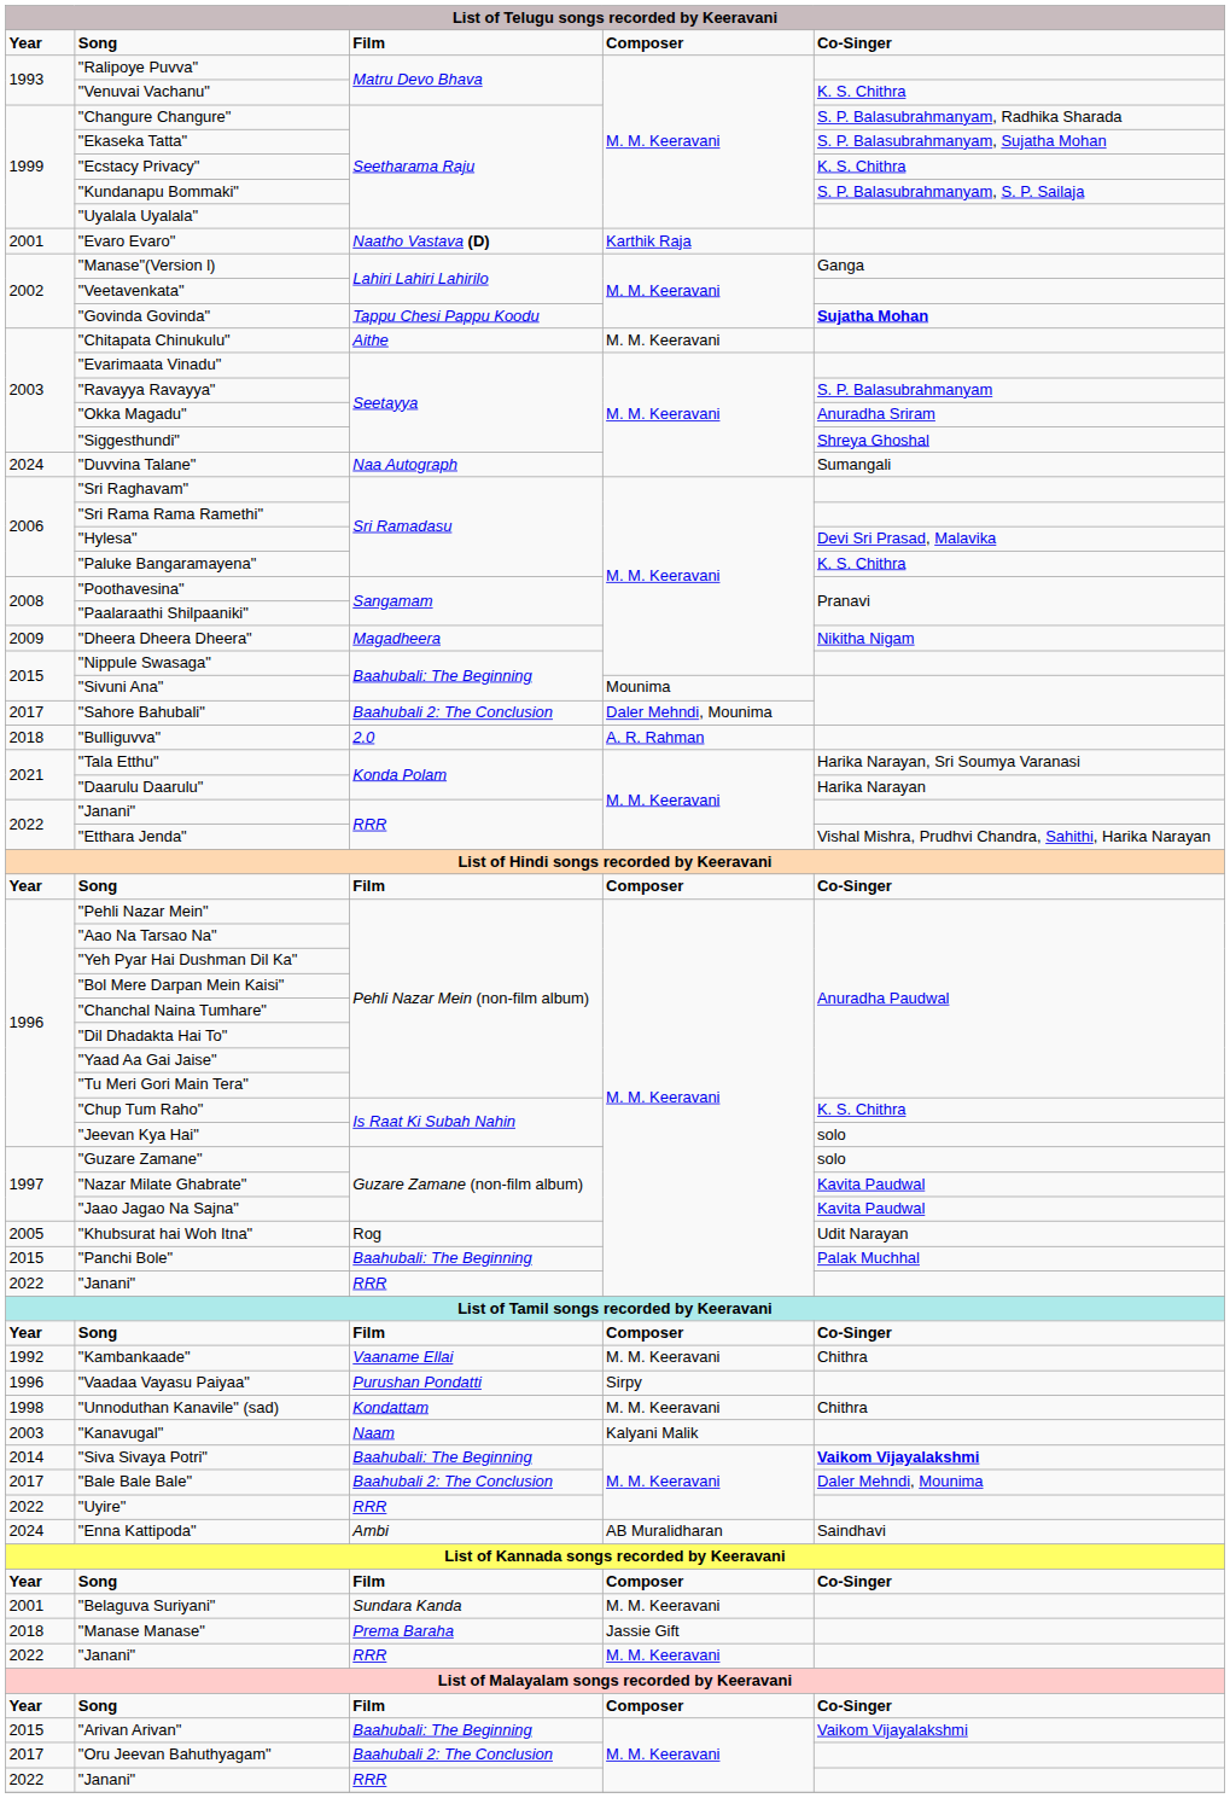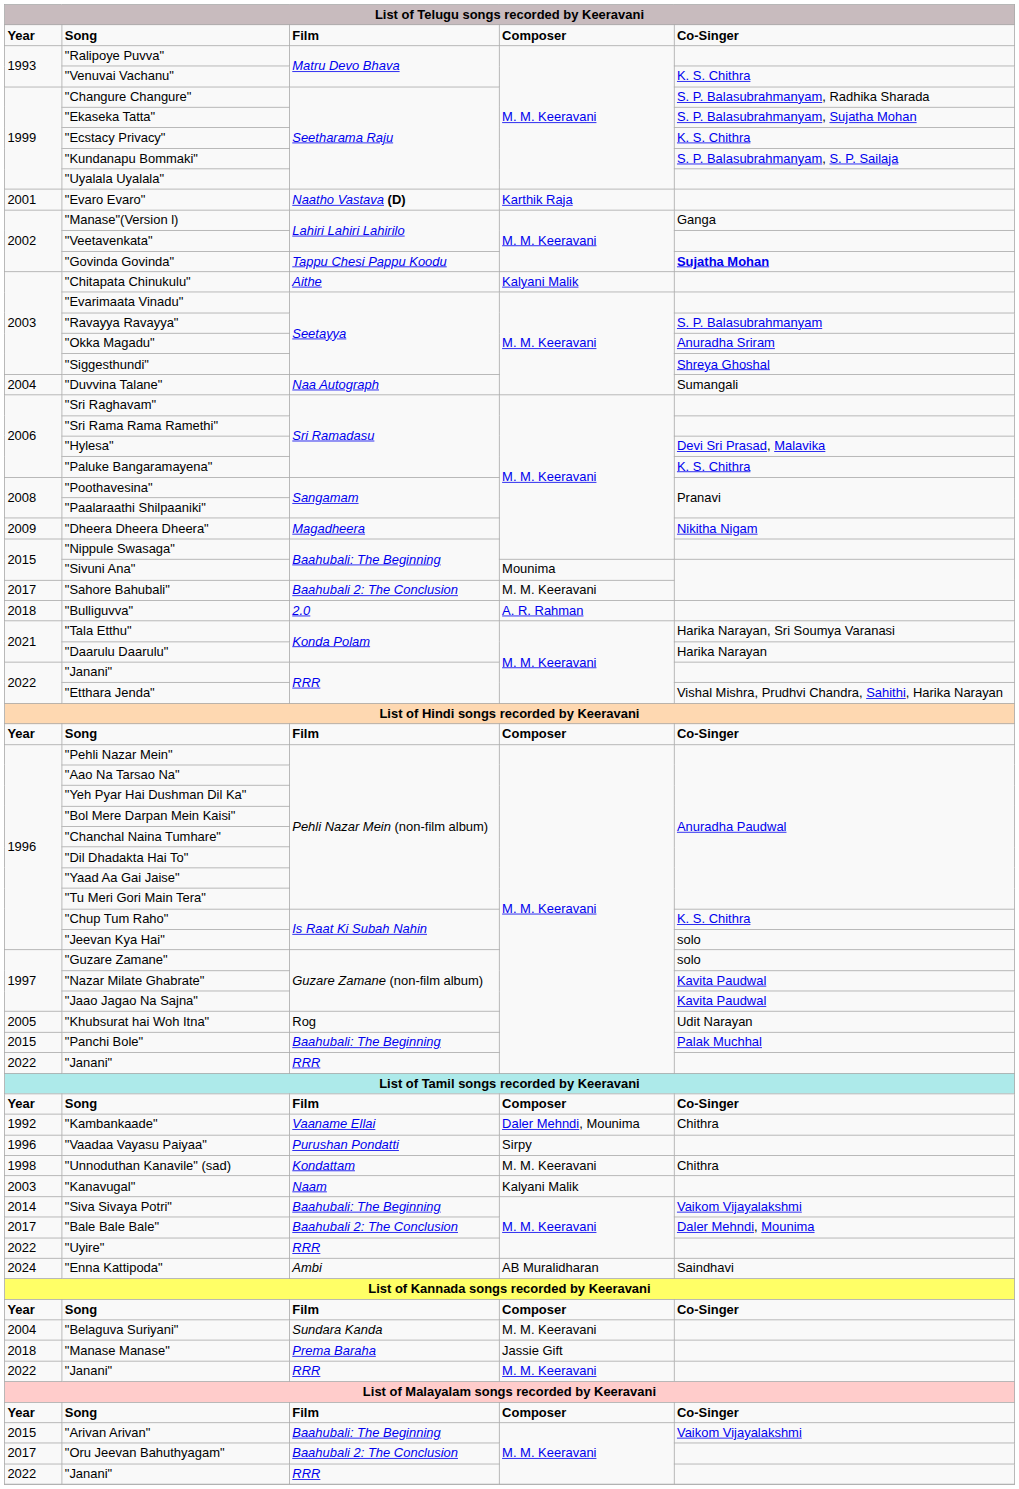 <table class="wikitable sortable">
 <tr>
 <td colspan="5" style="width:15%; background:#C8BBBE; text-align:center;"><strong>List of Telugu songs recorded by Keeravani</strong></td>
 </tr>
 <tr>
 <td><strong>Year</strong></td>
 <td><strong>Song</strong></td>
 <td><strong>Film</strong></td>
 <td><strong>Composer</strong></td>
 <td><strong>Co-Singer</strong></td>
 </tr>
 <tr>
 <td rowspan="2">1993</td>
 <td>"Ralipoye Puvva"</td>
 <td rowspan="2"><em><a href='#'>Matru Devo Bhava</a></em></td>
 <td rowspan="7"><a href='#'>M. M. Keeravani</a></td>
 <td></td>
 </tr>
 <tr>
 <td>"Venuvai Vachanu"</td>
 <td><a href='#'>K. S. Chithra</a></td>
 </tr>
 <tr>
 <td rowspan="5">1999</td>
 <td>"Changure Changure"</td>
 <td rowspan="5"><em><a href='#'>Seetharama Raju</a></em></td>
 <td><a href='#'>S. P. Balasubrahmanyam</a>, Radhika Sharada</td>
 </tr>
 <tr>
 <td>"Ekaseka Tatta"</td>
 <td><a href='#'>S. P. Balasubrahmanyam</a>, <a href='#'>Sujatha Mohan</a></td>
 </tr>
 <tr>
 <td>"Ecstacy Privacy"</td>
 <td><a href='#'>K. S. Chithra</a></td>
 </tr>
 <tr>
 <td>"Kundanapu Bommaki"</td>
 <td><a href='#'>S. P. Balasubrahmanyam</a>, <a href='#'>S. P. Sailaja</a></td>
 </tr>
 <tr>
 <td>"Uyalala Uyalala"</td>
 <td></td>
 </tr>
 <tr>
 <td>2001</td>
 <td>"Evaro Evaro"</td>
 <td><em><a href='#'>Naatho Vastava</a></em> <strong>(D)</strong></td>
 <td><a href='#'>Karthik Raja</a></td>
 <td></td>
 </tr>
 <tr>
 <td rowspan="3">2002</td>
 <td>"Manase"(Version l)</td>
 <td rowspan="2"><em><a href='#'>Lahiri Lahiri Lahirilo</a></em></td>
 <td rowspan="3"><a href='#'>M. M. Keeravani</a></td>
 <td>Ganga</td>
 </tr>
 <tr>
 <td>"Veetavenkata"</td>
 <td></td>
 </tr>
 <tr>
 <td>"Govinda Govinda"</td>
 <td><em><a href='#'>Tappu Chesi Pappu Koodu</a></em></td>
 <td><strong><a href='#'>Sujatha Mohan</a></strong></td>
 </tr>
 <tr>
 <td rowspan="5">2003</td>
 <td>"Chitapata Chinukulu"</td>
 <td><em><a href='#'>Aithe</a></em></td>
-<td>M. M. Keeravani</td>
+<td><a href='#'>Kalyani Malik</a></td>
 <td></td>
 </tr>
 <tr>
 <td>"Evarimaata Vinadu"</td>
 <td rowspan="4"><em><a href='#'>Seetayya</a></em></td>
 <td rowspan="5"><a href='#'>M. M. Keeravani</a></td>
 <td></td>
 </tr>
 <tr>
 <td>"Ravayya Ravayya"</td>
 <td><a href='#'>S. P. Balasubrahmanyam</a></td>
 </tr>
 <tr>
 <td>"Okka Magadu"</td>
 <td><a href='#'>Anuradha Sriram</a></td>
 </tr>
 <tr>
 <td>"Siggesthundi"</td>
 <td><a href='#'>Shreya Ghoshal</a></td>
 </tr>
 <tr>
-<td>2024</td>
+<td>2004</td>
 <td>"Duvvina Talane"</td>
 <td><em><a href='#'>Naa Autograph</a></em></td>
 <td>Sumangali</td>
 </tr>
 <tr>
 <td rowspan="4">2006</td>
 <td>"Sri Raghavam"</td>
 <td rowspan="4"><em><a href='#'>Sri Ramadasu</a></em></td>
 <td rowspan="8"><a href='#'>M. M. Keeravani</a></td>
 <td></td>
 </tr>
 <tr>
 <td>"Sri Rama Rama Ramethi"</td>
 <td></td>
 </tr>
 <tr>
 <td>"Hylesa"</td>
 <td><a href='#'>Devi Sri Prasad</a>, <a href='#'>Malavika</a></td>
 </tr>
 <tr>
 <td>"Paluke Bangaramayena"</td>
 <td><a href='#'>K. S. Chithra</a></td>
 </tr>
 <tr>
 <td rowspan="2">2008</td>
 <td>"Poothavesina"</td>
 <td rowspan="2"><em><a href='#'>Sangamam</a></em></td>
 <td rowspan="2">Pranavi</td>
 </tr>
 <tr>
 <td>"Paalaraathi Shilpaaniki"</td>
 </tr>
 <tr>
 <td>2009</td>
 <td>"Dheera Dheera Dheera"</td>
 <td><em><a href='#'>Magadheera</a></em></td>
 <td><a href='#'>Nikitha Nigam</a></td>
 </tr>
 <tr>
 <td rowspan="2">2015</td>
 <td>"Nippule Swasaga"</td>
 <td rowspan="2"><em><a href='#'>Baahubali: The Beginning</a></em></td>
 <td></td>
 </tr>
 <tr>
 <td>"Sivuni Ana"</td>
 <td>Mounima</td>
 </tr>
 <tr>
 <td>2017</td>
 <td>"Sahore Bahubali"</td>
 <td><em><a href='#'>Baahubali 2: The Conclusion</a></em></td>
-<td><a href='#'>Daler Mehndi</a>, Mounima</td>
+<td>M. M. Keeravani</td>
 </tr>
 <tr>
 <td>2018</td>
 <td>"Bulliguvva"</td>
 <td><a href='#'><em>2.0</em></a></td>
 <td><a href='#'>A. R. Rahman</a></td>
 <td></td>
 </tr>
 <tr>
 <td rowspan="2">2021</td>
 <td>"Tala Etthu"</td>
 <td rowspan="2"><em><a href='#'>Konda Polam</a></em></td>
 <td rowspan="4"><a href='#'>M. M. Keeravani</a></td>
 <td>Harika Narayan, Sri Soumya Varanasi</td>
 </tr>
 <tr>
 <td>"Daarulu Daarulu"</td>
 <td>Harika Narayan</td>
 </tr>
 <tr>
 <td rowspan="2">2022</td>
 <td>"Janani"</td>
 <td rowspan="2"><em><a href='#'>RRR</a></em></td>
 <td></td>
 </tr>
 <tr>
 <td>"Etthara Jenda"</td>
 <td>Vishal Mishra, Prudhvi Chandra, <a href='#'>Sahithi</a>, Harika Narayan</td>
 </tr>
 <tr>
 <td colspan="5" style="width:15%; background: #FED8B1; text-align:center;"><strong>List of Hindi songs recorded by Keeravani</strong></td>
 </tr>
 <tr>
 <td><strong>Year</strong></td>
 <td><strong>Song</strong></td>
 <td><strong>Film</strong></td>
 <td><strong>Composer</strong></td>
 <td><strong>Co-Singer</strong></td>
 </tr>
 <tr>
 <td rowspan="10">1996</td>
 <td>"Pehli Nazar Mein"</td>
 <td rowspan="8"><em>Pehli Nazar Mein</em> (non-film album)</td>
 <td rowspan="16"><a href='#'>M. M. Keeravani</a></td>
 <td rowspan="8"><a href='#'>Anuradha Paudwal</a></td>
 </tr>
 <tr>
 <td>"Aao Na Tarsao Na"</td>
 </tr>
 <tr>
 <td>"Yeh Pyar Hai Dushman Dil Ka"</td>
 </tr>
 <tr>
 <td>"Bol Mere Darpan Mein Kaisi"</td>
 </tr>
 <tr>
 <td>"Chanchal Naina Tumhare"</td>
 </tr>
 <tr>
 <td>"Dil Dhadakta Hai To"</td>
 </tr>
 <tr>
 <td>"Yaad Aa Gai Jaise"</td>
 </tr>
 <tr>
 <td>"Tu Meri Gori Main Tera"</td>
 </tr>
 <tr>
 <td>"Chup Tum Raho"</td>
 <td rowspan="2"><em><a href='#'>Is Raat Ki Subah Nahin</a></em></td>
 <td><a href='#'>K. S. Chithra</a></td>
 </tr>
 <tr>
 <td>"Jeevan Kya Hai"</td>
 <td>solo</td>
 </tr>
 <tr>
 <td rowspan="3">1997</td>
 <td>"Guzare Zamane"</td>
 <td rowspan="3"><em>Guzare Zamane</em> (non-film album)</td>
 <td>solo</td>
 </tr>
 <tr>
 <td>"Nazar Milate Ghabrate"</td>
 <td><a href='#'>Kavita Paudwal</a></td>
 </tr>
 <tr>
 <td>"Jaao Jagao Na Sajna"</td>
 <td><a href='#'>Kavita Paudwal</a></td>
 </tr>
 <tr>
 <td>2005</td>
 <td>"Khubsurat hai Woh Itna"</td>
 <td>Rog</td>
 <td>Udit Narayan</td>
 </tr>
 <tr>
 <td>2015</td>
 <td>"Panchi Bole"</td>
 <td><em><a href='#'>Baahubali: The Beginning</a></em></td>
 <td><a href='#'>Palak Muchhal</a></td>
 </tr>
 <tr>
 <td>2022</td>
 <td>"Janani"</td>
 <td><em><a href='#'>RRR</a></em></td>
 <td></td>
 </tr>
 <tr>
 <td colspan="8" style="width:15%; background:#ADEAEA; text-align:center;"><strong>List of Tamil songs recorded by Keeravani</strong></td>
 </tr>
 <tr>
 <td><strong>Year</strong></td>
 <td><strong>Song</strong></td>
 <td><strong>Film</strong></td>
 <td><strong>Composer</strong></td>
 <td><strong>Co-Singer</strong></td>
 </tr>
 <tr>
 <td>1992</td>
 <td>"Kambankaade"</td>
 <td><em><a href='#'>Vaaname Ellai</a></em></td>
-<td>M. M. Keeravani</td>
+<td><a href='#'>Daler Mehndi</a>, Mounima</td>
 <td>Chithra</td>
 </tr>
 <tr>
 <td>1996</td>
 <td>"Vaadaa Vayasu Paiyaa"</td>
 <td><em><a href='#'>Purushan Pondatti</a></em></td>
 <td>Sirpy</td>
 <td></td>
 </tr>
 <tr>
 <td>1998</td>
 <td>"Unnoduthan Kanavile" (sad)</td>
 <td><em><a href='#'>Kondattam</a></em></td>
 <td>M. M. Keeravani</td>
 <td>Chithra</td>
 </tr>
 <tr>
 <td>2003</td>
 <td>"Kanavugal"</td>
 <td><em><a href='#'>Naam</a></em></td>
 <td>Kalyani Malik</td>
 <td></td>
 </tr>
 <tr>
 <td>2014</td>
 <td>"Siva Sivaya Potri"</td>
 <td><em><a href='#'>Baahubali: The Beginning</a></em></td>
 <td rowspan="3"><a href='#'>M. M. Keeravani</a></td>
-<td><strong><a href='#'>Vaikom Vijayalakshmi</a></strong></td>
+<td><a href='#'>Vaikom Vijayalakshmi</a></td>
 </tr>
 <tr>
 <td>2017</td>
 <td>"Bale Bale Bale"</td>
 <td><em><a href='#'>Baahubali 2: The Conclusion</a></em></td>
 <td><a href='#'>Daler Mehndi</a>, <a href='#'>Mounima</a></td>
 </tr>
 <tr>
 <td>2022</td>
 <td>"Uyire"</td>
 <td><em><a href='#'>RRR</a></em></td>
 <td></td>
 </tr>
 <tr>
 <td>2024</td>
 <td>"Enna Kattipoda"</td>
 <td><em>Ambi</em></td>
 <td>AB Muralidharan</td>
 <td>Saindhavi</td>
 </tr>
 <tr>
 <td colspan="5" style="width:15%; background:#FFFF66; text-align:center;"><strong>List of Kannada songs recorded by Keeravani</strong></td>
 </tr>
 <tr>
 <td><strong>Year</strong></td>
 <td><strong>Song</strong></td>
 <td><strong>Film</strong></td>
 <td><strong>Composer</strong></td>
 <td><strong>Co-Singer</strong></td>
 </tr>
 <tr>
-<td>2001</td>
+<td>2004</td>
 <td>"Belaguva Suriyani"</td>
 <td><em>Sundara Kanda</em></td>
 <td>M. M. Keeravani</td>
 <td></td>
 </tr>
 <tr>
 <td>2018</td>
 <td>"Manase Manase"</td>
 <td><em><a href='#'>Prema Baraha</a></em></td>
 <td>Jassie Gift</td>
 <td></td>
 </tr>
 <tr>
 <td>2022</td>
 <td>"Janani"</td>
 <td><em><a href='#'>RRR</a></em></td>
 <td><a href='#'>M. M. Keeravani</a></td>
 <td></td>
 </tr>
 <tr>
 <td colspan="5" style="width:15%; background:#FFCCCB; text-align:center;"><strong>List of Malayalam songs recorded by Keeravani</strong></td>
 </tr>
 <tr>
 <td><strong>Year</strong></td>
 <td><strong>Song</strong></td>
 <td><strong>Film</strong></td>
 <td><strong>Composer</strong></td>
 <td><strong>Co-Singer</strong></td>
 </tr>
 <tr>
 <td>2015</td>
 <td>"Arivan Arivan"</td>
 <td><em><a href='#'>Baahubali: The Beginning</a></em></td>
 <td rowspan="3"><a href='#'>M. M. Keeravani</a></td>
 <td><a href='#'>Vaikom Vijayalakshmi</a></td>
 </tr>
 <tr>
 <td>2017</td>
 <td>"Oru Jeevan Bahuthyagam"</td>
 <td><em><a href='#'>Baahubali 2: The Conclusion</a></em></td>
 <td></td>
 </tr>
 <tr>
 <td>2022</td>
 <td>"Janani"</td>
 <td><em><a href='#'>RRR</a></em></td>
 <td></td>
 </tr>
 <tr>
 </tr>
 </table>
